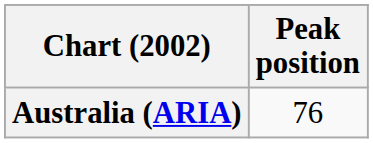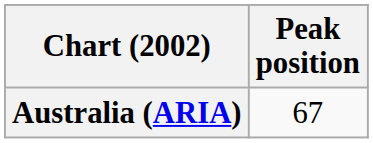 <table class="wikitable plainrowheaders">
 <tr>
 <th>Chart (2002)</th>
 <th>Peak<br>position</th>
 </tr>
 <tr>
 <th scope="row">Australia (<a href='#'>ARIA</a>)</th>
-<td align="center">76</td>
+<td align="center">67</td>
 </tr>
 </table>
